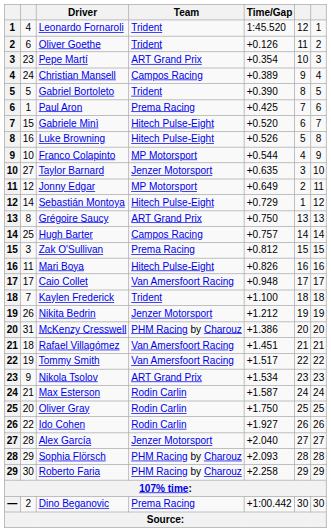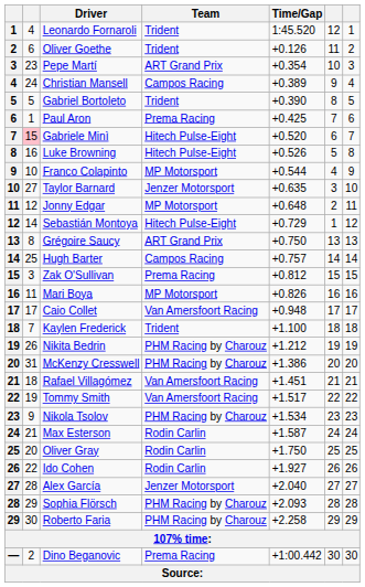 <table class="wikitable" style="font-size:85%">
 <tr>
 <th></th>
 <th></th>
 <th>Driver</th>
 <th>Team</th>
 <th>Time/Gap</th>
 <th></th>
 <th></th>
 </tr>
 <tr>
 <th>1</th>
 <td align="center">4</td>
 <td> <a href='#'>Leonardo Fornaroli</a></td>
 <td><a href='#'>Trident</a></td>
 <td>1:45.520</td>
 <td align="center">12</td>
 <td align="center">1</td>
 </tr>
 <tr>
 <th>2</th>
 <td align="center">6</td>
 <td> <a href='#'>Oliver Goethe</a></td>
 <td><a href='#'>Trident</a></td>
 <td>+0.126</td>
 <td align="center">11</td>
 <td align="center">2</td>
 </tr>
 <tr>
 <th>3</th>
 <td align="center">23</td>
 <td> <a href='#'>Pepe Martí</a></td>
 <td><a href='#'>ART Grand Prix</a></td>
 <td>+0.354</td>
 <td align="center">10</td>
 <td align="center">3</td>
 </tr>
 <tr>
 <th>4</th>
 <td align="center">24</td>
 <td> <a href='#'>Christian Mansell</a></td>
 <td><a href='#'>Campos Racing</a></td>
 <td>+0.389</td>
 <td align="center">9</td>
 <td align="center">4</td>
 </tr>
 <tr>
 <th>5</th>
 <td align="center">5</td>
 <td> <a href='#'>Gabriel Bortoleto</a></td>
 <td><a href='#'>Trident</a></td>
 <td>+0.390</td>
 <td align="center">8</td>
 <td align="center">5</td>
 </tr>
 <tr>
 <th>6</th>
 <td align="center">1</td>
 <td> <a href='#'>Paul Aron</a></td>
 <td><a href='#'>Prema Racing</a></td>
 <td>+0.425</td>
 <td align="center">7</td>
 <td align="center">6</td>
 </tr>
 <tr>
 <th>7</th>
-<td align="center">15</td>
+<td align="center" style="background: pink;">15</td>
 <td> <a href='#'>Gabriele Minì</a></td>
 <td><a href='#'>Hitech Pulse-Eight</a></td>
 <td>+0.520</td>
 <td align="center">6</td>
 <td align="center">7</td>
 </tr>
 <tr>
 <th>8</th>
 <td align="center">16</td>
 <td> <a href='#'>Luke Browning</a></td>
 <td><a href='#'>Hitech Pulse-Eight</a></td>
 <td>+0.526</td>
 <td align="center">5</td>
 <td align="center">8</td>
 </tr>
 <tr>
 <th>9</th>
 <td align="center">10</td>
 <td> <a href='#'>Franco Colapinto</a></td>
 <td><a href='#'>MP Motorsport</a></td>
 <td>+0.544</td>
 <td align="center">4</td>
 <td align="center">9</td>
 </tr>
 <tr>
 <th>10</th>
 <td align="center">27</td>
 <td> <a href='#'>Taylor Barnard</a></td>
 <td><a href='#'>Jenzer Motorsport</a></td>
 <td>+0.635</td>
 <td align="center">3</td>
 <td align="center">10</td>
 </tr>
 <tr>
 <th>11</th>
 <td align="center">12</td>
 <td> <a href='#'>Jonny Edgar</a></td>
 <td><a href='#'>MP Motorsport</a></td>
-<td>+0.649</td>
+<td>+0.648</td>
 <td align="center">2</td>
 <td align="center">11</td>
 </tr>
 <tr>
 <th>12</th>
 <td align="center">14</td>
 <td> <a href='#'>Sebastián Montoya</a></td>
 <td><a href='#'>Hitech Pulse-Eight</a></td>
 <td>+0.729</td>
 <td align="center">1</td>
 <td align="center">12</td>
 </tr>
 <tr>
 <th>13</th>
 <td align="center">8</td>
 <td> <a href='#'>Grégoire Saucy</a></td>
 <td><a href='#'>ART Grand Prix</a></td>
 <td>+0.750</td>
 <td>13</td>
 <td>13</td>
 </tr>
 <tr>
 <th>14</th>
 <td align="center">25</td>
 <td> <a href='#'>Hugh Barter</a></td>
 <td><a href='#'>Campos Racing</a></td>
 <td>+0.757</td>
 <td>14</td>
 <td>14</td>
 </tr>
 <tr>
 <th>15</th>
 <td align="center">3</td>
 <td> <a href='#'>Zak O'Sullivan</a></td>
 <td><a href='#'>Prema Racing</a></td>
 <td>+0.812</td>
 <td>15</td>
 <td>15</td>
 </tr>
 <tr>
 <th>16</th>
 <td align="center">11</td>
 <td> <a href='#'>Mari Boya</a></td>
-<td><a href='#'>Hitech Pulse-Eight</a></td>
+<td><a href='#'>MP Motorsport</a></td>
 <td>+0.826</td>
 <td>16</td>
 <td>16</td>
 </tr>
 <tr>
 <th>17</th>
 <td align="center">17</td>
 <td> <a href='#'>Caio Collet</a></td>
 <td><a href='#'>Van Amersfoort Racing</a></td>
 <td>+0.948</td>
 <td>17</td>
 <td>17</td>
 </tr>
 <tr>
 <th>18</th>
 <td align="center">7</td>
 <td> <a href='#'>Kaylen Frederick</a></td>
 <td><a href='#'>Trident</a></td>
 <td>+1.100</td>
 <td>18</td>
 <td>18</td>
 </tr>
 <tr>
 <th>19</th>
 <td align="center">26</td>
 <td> <a href='#'>Nikita Bedrin</a></td>
-<td><a href='#'>Jenzer Motorsport</a></td>
+<td><a href='#'>PHM Racing</a> by <a href='#'>Charouz</a></td>
 <td>+1.212</td>
 <td>19</td>
 <td>19</td>
 </tr>
 <tr>
 <th>20</th>
 <td align="center">31</td>
 <td> <a href='#'>McKenzy Cresswell</a></td>
 <td><a href='#'>PHM Racing</a> by <a href='#'>Charouz</a></td>
 <td>+1.386</td>
 <td>20</td>
 <td>20</td>
 </tr>
 <tr>
 <th>21</th>
 <td align="center">18</td>
 <td> <a href='#'>Rafael Villagómez</a></td>
 <td><a href='#'>Van Amersfoort Racing</a></td>
 <td>+1.451</td>
 <td>21</td>
 <td>21</td>
 </tr>
 <tr>
 <th>22</th>
 <td align="center">19</td>
 <td> <a href='#'>Tommy Smith</a></td>
 <td><a href='#'>Van Amersfoort Racing</a></td>
 <td>+1.517</td>
 <td>22</td>
 <td>22</td>
 </tr>
 <tr>
 <th>23</th>
 <td align="center">9</td>
 <td> <a href='#'>Nikola Tsolov</a></td>
-<td><a href='#'>ART Grand Prix</a></td>
+<td><a href='#'>PHM Racing</a> by <a href='#'>Charouz</a></td>
 <td>+1.534</td>
 <td>23</td>
 <td>23</td>
 </tr>
 <tr>
 <th>24</th>
 <td align="center">21</td>
 <td> <a href='#'>Max Esterson</a></td>
 <td><a href='#'>Rodin Carlin</a></td>
 <td>+1.587</td>
 <td>24</td>
 <td>24</td>
 </tr>
 <tr>
 <th>25</th>
 <td align="center">20</td>
 <td> <a href='#'>Oliver Gray</a></td>
 <td><a href='#'>Rodin Carlin</a></td>
 <td>+1.750</td>
 <td>25</td>
 <td>25</td>
 </tr>
 <tr>
 <th>26</th>
 <td align="center">22</td>
 <td> <a href='#'>Ido Cohen</a></td>
 <td><a href='#'>Rodin Carlin</a></td>
 <td>+1.927</td>
 <td>26</td>
 <td>26</td>
 </tr>
 <tr>
 <th>27</th>
 <td align="center">28</td>
 <td> <a href='#'>Alex García</a></td>
 <td><a href='#'>Jenzer Motorsport</a></td>
 <td>+2.040</td>
 <td>27</td>
 <td>27</td>
 </tr>
 <tr>
 <th>28</th>
 <td align="center">29</td>
 <td> <a href='#'>Sophia Flörsch</a></td>
 <td><a href='#'>PHM Racing</a> by <a href='#'>Charouz</a></td>
 <td>+2.093</td>
 <td>28</td>
 <td>28</td>
 </tr>
 <tr>
 <th>29</th>
 <td align="center">30</td>
 <td> <a href='#'>Roberto Faria</a></td>
 <td><a href='#'>PHM Racing</a> by <a href='#'>Charouz</a></td>
 <td>+2.258</td>
 <td>29</td>
 <td>29</td>
 </tr>
 <tr>
 <th colspan="7"><a href='#'>107% time</a>:</th>
 </tr>
 <tr>
 <th>—</th>
 <td align="center">2</td>
 <td> <a href='#'>Dino Beganovic</a></td>
 <td><a href='#'>Prema Racing</a></td>
 <td>+1:00.442</td>
 <td>30</td>
 <td>30</td>
 </tr>
 <tr>
 <th colspan="7">Source:</th>
 </tr>
 </table>
